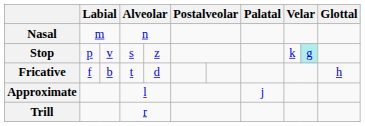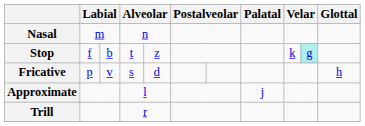 <table class="wikitable" style="text-align: center";>
 <tr>
 <th></th>
 <th colspan="2">Labial</th>
 <th colspan="2">Alveolar</th>
 <th colspan="2">Postalveolar</th>
 <th>Palatal</th>
 <th colspan="2">Velar</th>
 <th>Glottal</th>
 </tr>
 <tr>
 <th>Nasal</th>
 <td colspan="2"><a href='#'>m</a></td>
 <td colspan="2"><a href='#'>n</a></td>
 <td colspan="2"></td>
 <td></td>
 <td colspan="2"></td>
 <td></td>
 </tr>
 <tr>
 <th>Stop</th>
-<td><a href='#'>p</a></td>
-<td><a href='#'>v</a></td>
-<td><a href='#'>s</a></td>
+<td><a href='#'>f</a></td>
+<td><a href='#'>b</a></td>
+<td><a href='#'>t</a></td>
 <td><a href='#'>z</a></td>
 <td colspan="2"></td>
 <td></td>
 <td><a href='#'>k</a></td>
 <td style="background: paleturquoise;"><a href='#'>g</a></td>
 <td></td>
 </tr>
 <tr>
 <th>Fricative</th>
-<td><a href='#'>f</a></td>
-<td><a href='#'>b</a></td>
-<td><a href='#'>t</a></td>
+<td><a href='#'>p</a></td>
+<td><a href='#'>v</a></td>
+<td><a href='#'>s</a></td>
 <td><a href='#'>d</a></td>
 <td></td>
 <td></td>
 <td></td>
 <td colspan="2"></td>
 <td><a href='#'>h</a></td>
 </tr>
 <tr>
 <th>Approximate</th>
 <td colspan="2"></td>
 <td colspan="2"><a href='#'>l</a></td>
 <td colspan="2"></td>
 <td><a href='#'>j</a></td>
 <td colspan="2"></td>
 <td></td>
 </tr>
 <tr>
 <th>Trill</th>
 <td colspan="2"></td>
 <td colspan="2"><a href='#'>r</a></td>
 <td colspan="2"></td>
 <td></td>
 <td colspan="2"></td>
 <td></td>
 </tr>
 </table>
